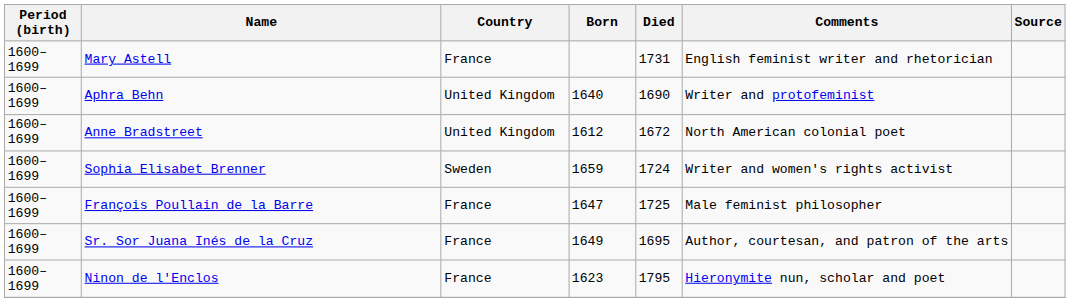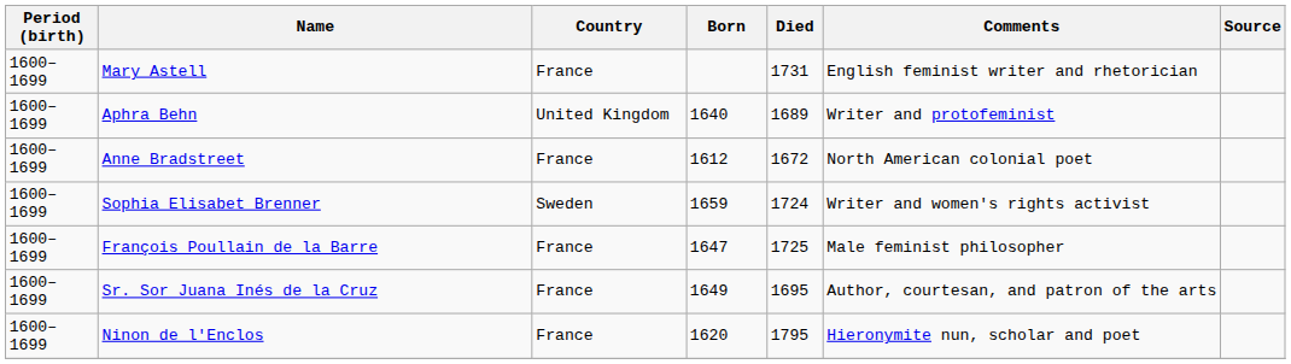 <table class="wikitable sortable plainrowheaders">
 <tr>
 <th width="70">Period (birth)</th>
 <th width="350">Name</th>
 <th width="120">Country</th>
 <th width="60">Born</th>
 <th width="40">Died</th>
 <th class=width="600px">Comments</th>
 <th class=width="20px">Source</th>
 </tr>
 <tr>
 <td>1600–1699</td>
 <td data-sort-value="Astell, Mary"><a href='#'>Mary Astell</a></td>
 <td>France</td>
 <td data-sort-value="1666"></td>
 <td>1731</td>
 <td>English feminist writer and rhetorician</td>
 <td></td>
 </tr>
 <tr>
 <td>1600–1699</td>
 <td data-sort-value="Behn, Aphra"><a href='#'>Aphra Behn</a></td>
 <td>United Kingdom</td>
 <td>1640</td>
-<td>1690</td>
+<td>1689</td>
 <td>Writer and <a href='#'>protofeminist</a></td>
 <td></td>
 </tr>
 <tr>
 <td>1600–1699</td>
 <td data-sort-value="Bradstreet, Anne"><a href='#'>Anne Bradstreet</a></td>
-<td>United Kingdom</td>
+<td>France</td>
 <td>1612</td>
 <td>1672</td>
 <td>North American colonial poet</td>
 <td></td>
 </tr>
 <tr>
 <td>1600–1699</td>
 <td data-sort-value="Brenner, Sophia Elisabet"><a href='#'>Sophia Elisabet Brenner</a></td>
 <td>Sweden</td>
 <td>1659</td>
 <td>1724</td>
 <td>Writer and women's rights activist</td>
 <td></td>
 </tr>
 <tr>
 <td>1600–1699</td>
 <td data-sort-value="de la Barre, François Poullain "><a href='#'>François Poullain de la Barre</a></td>
 <td>France</td>
 <td>1647</td>
 <td>1725</td>
 <td>Male feminist philosopher</td>
 <td></td>
 </tr>
 <tr>
 <td>1600–1699</td>
 <td data-sort-value="de la Cruz, Sor Juana Inés"><a href='#'>Sr. Sor Juana Inés de la Cruz</a></td>
 <td>France</td>
 <td>1649</td>
 <td>1695</td>
 <td>Author, courtesan, and patron of the arts</td>
 <td></td>
 </tr>
 <tr>
 <td>1600–1699</td>
 <td data-sort-value="Ninon de l'Enclos"><a href='#'>Ninon de l'Enclos</a></td>
 <td>France</td>
-<td>1623</td>
+<td>1620</td>
 <td>1795</td>
 <td><a href='#'>Hieronymite</a> nun, scholar and poet</td>
 <td></td>
 </tr>
 <tr>
 </tr>
 </table>
